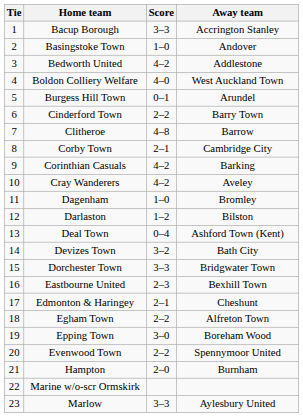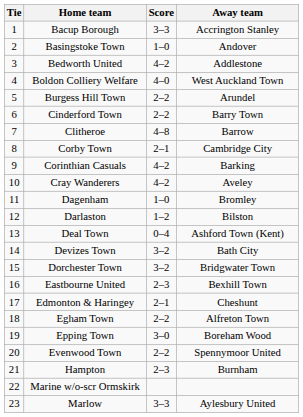 <table class="wikitable" style="text-align:center;">
 <tr>
 <th width=20>Tie</th>
 <th width=175>Home team</th>
 <th width=20>Score</th>
 <th width=175>Away team</th>
 </tr>
 <tr>
 <td>1</td>
 <td>Bacup Borough</td>
 <td>3–3</td>
 <td>Accrington Stanley</td>
 </tr>
 <tr>
 <td>2</td>
 <td>Basingstoke Town</td>
 <td>1–0</td>
 <td>Andover</td>
 </tr>
 <tr>
 <td>3</td>
 <td>Bedworth United</td>
 <td>4–2</td>
 <td>Addlestone</td>
 </tr>
 <tr>
 <td>4</td>
 <td>Boldon Colliery Welfare</td>
 <td>4–0</td>
 <td>West Auckland Town</td>
 </tr>
 <tr>
 <td>5</td>
 <td>Burgess Hill Town</td>
-<td>0–1</td>
+<td>2–2</td>
 <td>Arundel</td>
 </tr>
 <tr>
 <td>6</td>
 <td>Cinderford Town</td>
 <td>2–2</td>
 <td>Barry Town</td>
 </tr>
 <tr>
 <td>7</td>
 <td>Clitheroe</td>
 <td>4–8</td>
 <td>Barrow</td>
 </tr>
 <tr>
 <td>8</td>
 <td>Corby Town</td>
 <td>2–1</td>
 <td>Cambridge City</td>
 </tr>
 <tr>
 <td>9</td>
 <td>Corinthian Casuals</td>
 <td>4–2</td>
 <td>Barking</td>
 </tr>
 <tr>
 <td>10</td>
 <td>Cray Wanderers</td>
 <td>4–2</td>
 <td>Aveley</td>
 </tr>
 <tr>
 <td>11</td>
 <td>Dagenham</td>
 <td>1–0</td>
 <td>Bromley</td>
 </tr>
 <tr>
 <td>12</td>
 <td>Darlaston</td>
 <td>1–2</td>
 <td>Bilston</td>
 </tr>
 <tr>
 <td>13</td>
 <td>Deal Town</td>
 <td>0–4</td>
 <td>Ashford Town (Kent)</td>
 </tr>
 <tr>
 <td>14</td>
 <td>Devizes Town</td>
 <td>3–2</td>
 <td>Bath City</td>
 </tr>
 <tr>
 <td>15</td>
 <td>Dorchester Town</td>
-<td>3–3</td>
+<td>3–2</td>
 <td>Bridgwater Town</td>
 </tr>
 <tr>
 <td>16</td>
 <td>Eastbourne United</td>
 <td>2–3</td>
 <td>Bexhill Town</td>
 </tr>
 <tr>
 <td>17</td>
 <td>Edmonton & Haringey</td>
 <td>2–1</td>
 <td>Cheshunt</td>
 </tr>
 <tr>
 <td>18</td>
 <td>Egham Town</td>
 <td>2–2</td>
 <td>Alfreton Town</td>
 </tr>
 <tr>
 <td>19</td>
 <td>Epping Town</td>
 <td>3–0</td>
 <td>Boreham Wood</td>
 </tr>
 <tr>
 <td>20</td>
 <td>Evenwood Town</td>
 <td>2–2</td>
 <td>Spennymoor United</td>
 </tr>
 <tr>
 <td>21</td>
 <td>Hampton</td>
-<td>2–0</td>
+<td>2–3</td>
 <td>Burnham</td>
 </tr>
 <tr>
 <td>22</td>
 <td>Marine w/o-scr Ormskirk</td>
 <td></td>
 <td></td>
 </tr>
 <tr>
 <td>23</td>
 <td>Marlow</td>
 <td>3–3</td>
 <td>Aylesbury United</td>
 </tr>
 </table>
